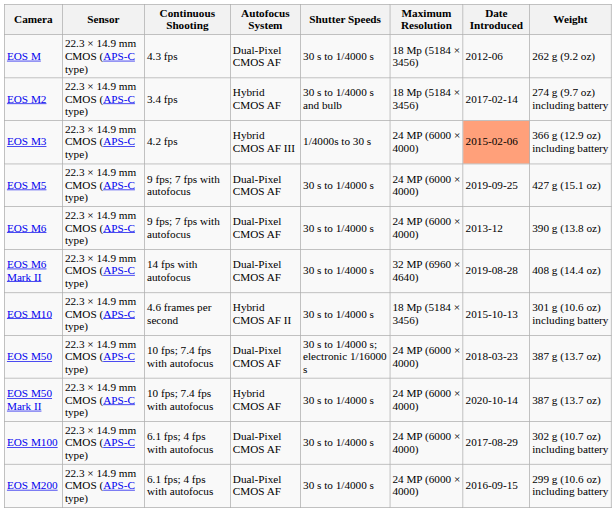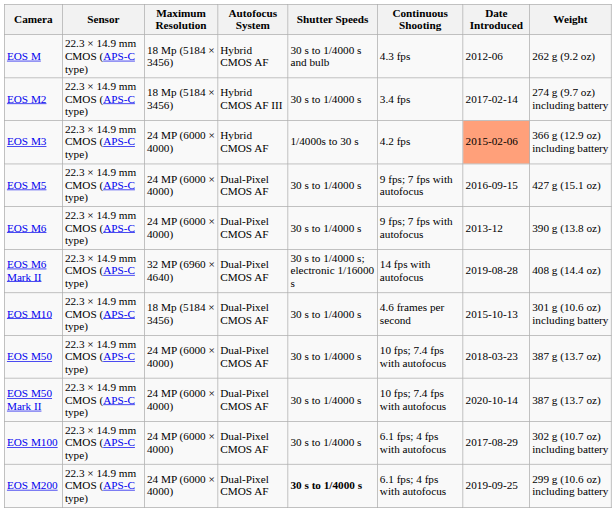 <table class="wikitable sortable">
 <tr>
 <th>Camera</th>
 <th>Sensor</th>
-<th>Continuous Shooting</th>
+<th>Maximum Resolution</th>
 <th>Autofocus System</th>
 <th>Shutter Speeds</th>
-<th>Maximum Resolution</th>
+<th>Continuous Shooting</th>
 <th>Date Introduced</th>
 <th>Weight</th>
 </tr>
 <tr>
 <td><a href='#'>EOS M</a></td>
 <td>22.3 × 14.9 mm CMOS (<a href='#'>APS-C</a> type)</td>
+<td>18 Mp (5184 × 3456)</td>
+<td>Hybrid CMOS AF</td>
+<td>30 s to 1/4000 s and bulb</td>
 <td>4.3 fps</td>
-<td>Dual-Pixel CMOS AF</td>
-<td>30 s to 1/4000 s</td>
-<td>18 Mp (5184 × 3456)</td>
 <td>2012-06</td>
 <td>262 g (9.2 oz)</td>
 </tr>
 <tr>
 <td><a href='#'>EOS M2</a></td>
 <td>22.3 × 14.9 mm CMOS (<a href='#'>APS-C</a> type)</td>
+<td>18 Mp (5184 × 3456)</td>
+<td>Hybrid CMOS AF III</td>
+<td>30 s to 1/4000 s</td>
 <td>3.4 fps</td>
-<td>Hybrid CMOS AF</td>
-<td>30 s to 1/4000 s and bulb</td>
-<td>18 Mp (5184 × 3456)</td>
 <td>2017-02-14</td>
 <td>274 g (9.7 oz) including battery</td>
 </tr>
 <tr>
 <td><a href='#'>EOS M3</a></td>
 <td>22.3 × 14.9 mm CMOS (<a href='#'>APS-C</a> type)</td>
+<td>24 MP (6000 × 4000)</td>
+<td>Hybrid CMOS AF</td>
+<td>1/4000s to 30 s</td>
 <td>4.2 fps</td>
-<td>Hybrid CMOS AF III</td>
-<td>1/4000s to 30 s</td>
-<td>24 MP (6000 × 4000)</td>
 <td style="background: lightsalmon;">2015-02-06</td>
 <td>366 g (12.9 oz) including battery</td>
 </tr>
 <tr>
 <td><a href='#'>EOS M5</a></td>
 <td>22.3 × 14.9 mm CMOS (<a href='#'>APS-C</a> type)</td>
-<td>9 fps; 7 fps with autofocus</td>
+<td>24 MP (6000 × 4000)</td>
 <td>Dual-Pixel CMOS AF</td>
 <td>30 s to 1/4000 s</td>
-<td>24 MP (6000 × 4000)</td>
-<td>2019-09-25</td>
+<td>9 fps; 7 fps with autofocus</td>
+<td>2016-09-15</td>
 <td>427 g (15.1 oz)</td>
 </tr>
 <tr>
 <td><a href='#'>EOS M6</a></td>
 <td>22.3 × 14.9 mm CMOS (<a href='#'>APS-C</a> type)</td>
-<td>9 fps; 7 fps with autofocus</td>
+<td>24 MP (6000 × 4000)</td>
 <td>Dual-Pixel CMOS AF</td>
 <td>30 s to 1/4000 s</td>
-<td>24 MP (6000 × 4000)</td>
+<td>9 fps; 7 fps with autofocus</td>
 <td>2013-12</td>
 <td>390 g (13.8 oz)</td>
 </tr>
 <tr>
 <td><a href='#'>EOS M6 Mark II</a></td>
 <td>22.3 × 14.9 mm CMOS (<a href='#'>APS-C</a> type)</td>
+<td>32 MP (6960 × 4640)</td>
+<td>Dual-Pixel CMOS AF</td>
+<td>30 s to 1/4000 s; electronic 1/16000 s</td>
 <td>14 fps with autofocus</td>
-<td>Dual-Pixel CMOS AF</td>
-<td>30 s to 1/4000 s</td>
-<td>32 MP (6960 × 4640)</td>
 <td>2019-08-28</td>
 <td>408 g (14.4 oz)</td>
 </tr>
 <tr>
 <td><a href='#'>EOS M10</a></td>
 <td>22.3 × 14.9 mm CMOS (<a href='#'>APS-C</a> type)</td>
+<td>18 Mp (5184 × 3456)</td>
+<td>Dual-Pixel CMOS AF</td>
+<td>30 s to 1/4000 s</td>
 <td>4.6 frames per second</td>
-<td>Hybrid CMOS AF II</td>
-<td>30 s to 1/4000 s</td>
-<td>18 Mp (5184 × 3456)</td>
 <td>2015-10-13</td>
 <td>301 g (10.6 oz) including battery</td>
 </tr>
 <tr>
 <td><a href='#'>EOS M50</a></td>
 <td>22.3 × 14.9 mm CMOS (<a href='#'>APS-C</a> type)</td>
+<td>24 MP (6000 × 4000)</td>
+<td>Dual-Pixel CMOS AF</td>
+<td>30 s to 1/4000 s</td>
 <td>10 fps; 7.4 fps with autofocus</td>
-<td>Dual-Pixel CMOS AF</td>
-<td>30 s to 1/4000 s; electronic 1/16000 s</td>
-<td>24 MP (6000 × 4000)</td>
 <td>2018-03-23</td>
 <td>387 g (13.7 oz)</td>
 </tr>
 <tr>
 <td><a href='#'>EOS M50 Mark II</a></td>
 <td>22.3 × 14.9 mm CMOS (<a href='#'>APS-C</a> type)</td>
+<td>24 MP (6000 × 4000)</td>
+<td>Dual-Pixel CMOS AF</td>
+<td>30 s to 1/4000 s</td>
 <td>10 fps; 7.4 fps with autofocus</td>
-<td>Hybrid CMOS AF</td>
-<td>30 s to 1/4000 s</td>
-<td>24 MP (6000 × 4000)</td>
 <td>2020-10-14</td>
 <td>387 g (13.7 oz)</td>
 </tr>
 <tr>
 <td><a href='#'>EOS M100</a></td>
 <td>22.3 × 14.9 mm CMOS (<a href='#'>APS-C</a> type)</td>
-<td>6.1 fps; 4 fps with autofocus</td>
+<td>24 MP (6000 × 4000)</td>
 <td>Dual-Pixel CMOS AF</td>
 <td>30 s to 1/4000 s</td>
-<td>24 MP (6000 × 4000)</td>
+<td>6.1 fps; 4 fps with autofocus</td>
 <td>2017-08-29</td>
 <td>302 g (10.7 oz) including battery</td>
 </tr>
 <tr>
 <td><a href='#'>EOS M200</a></td>
 <td>22.3 × 14.9 mm CMOS (<a href='#'>APS-C</a> type)</td>
+<td>24 MP (6000 × 4000)</td>
+<td>Dual-Pixel CMOS AF</td>
+<td><strong>30 s to 1/4000 s</strong></td>
 <td>6.1 fps; 4 fps with autofocus</td>
-<td>Dual-Pixel CMOS AF</td>
-<td>30 s to 1/4000 s</td>
-<td>24 MP (6000 × 4000)</td>
-<td>2016-09-15</td>
+<td>2019-09-25</td>
 <td>299 g (10.6 oz) including battery</td>
 </tr>
 </table>
